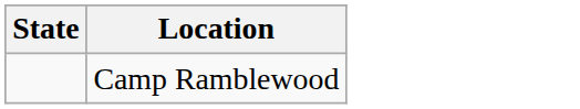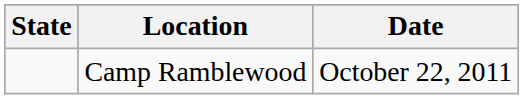 <table class="wikitable">
 <tr>
 <th>State</th>
 <th>Location</th>
+<th>Date</th>
 </tr>
 <tr>
 <td></td>
 <td>Camp Ramblewood</td>
+<td>October 22, 2011</td>
 </tr>
 </table>
